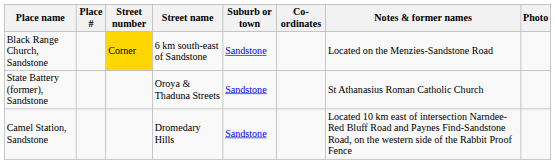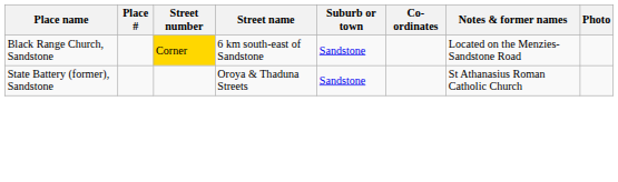 <table class="wikitable sortable">
 <tr>
 <th>Place name</th>
 <th>Place #</th>
 <th>Street number</th>
 <th>Street name</th>
 <th>Suburb or town</th>
 <th>Co-ordinates</th>
 <th class="unsortable">Notes & former names</th>
 <th class="unsortable">Photo</th>
 </tr>
 <tr>
 <td>Black Range Church, Sandstone</td>
 <td></td>
 <td style="background: gold;">Corner</td>
 <td>6 km south-east of Sandstone</td>
 <td><a href='#'>Sandstone</a></td>
 <td></td>
 <td>Located on the Menzies-Sandstone Road</td>
 <td></td>
 </tr>
 <tr>
 <td>State Battery (former), Sandstone</td>
 <td></td>
 <td></td>
 <td>Oroya & Thaduna Streets</td>
 <td><a href='#'>Sandstone</a></td>
 <td></td>
 <td>St Athanasius Roman Catholic Church</td>
 <td></td>
 </tr>
-<tr>
-<td>Camel Station, Sandstone</td>
-<td></td>
-<td></td>
-<td>Dromedary Hills</td>
-<td><a href='#'>Sandstone</a></td>
-<td></td>
-<td>Located 10 km east of intersection Narndee-Red Bluff Road and Paynes Find-Sandstone Road, on the western side of the Rabbit Proof Fence</td>
-<td></td>
-</tr>
 </table>
